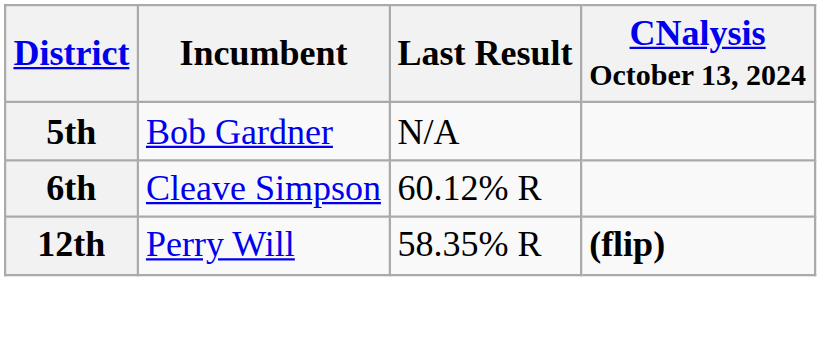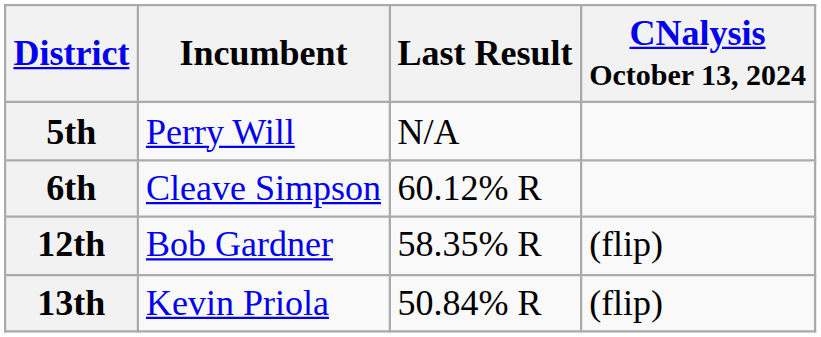 <table class="wikitable sortable">
 <tr>
 <th><a href='#'>District</a></th>
 <th>Incumbent</th>
 <th>Last Result</th>
 <th><a href='#'>CNalysis</a><br><small>October 13, 2024</small></th>
 </tr>
 <tr>
 <th>5th</th>
-<td><a href='#'>Bob Gardner</a></td>
+<td><a href='#'>Perry Will</a></td>
 <td>N/A</td>
 <td></td>
 </tr>
 <tr>
 <th>6th</th>
 <td><a href='#'>Cleave Simpson</a></td>
 <td>60.12% R</td>
 <td></td>
 </tr>
 <tr>
 <th>12th</th>
-<td><a href='#'>Perry Will</a></td>
+<td><a href='#'>Bob Gardner</a></td>
 <td>58.35% R</td>
-<td><strong> (flip)</strong></td>
+<td> (flip)</td>
+</tr>
+<tr>
+<th>13th</th>
+<td><a href='#'>Kevin Priola</a></td>
+<td>50.84% R</td>
+<td> (flip)</td>
 </tr>
 </table>
